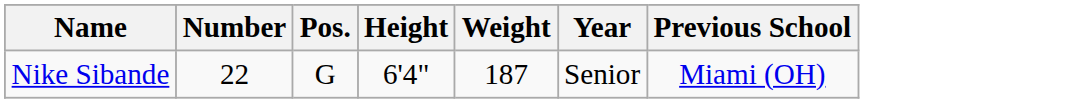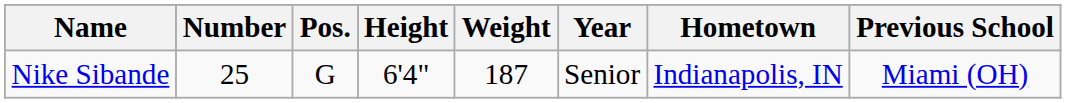 <table class="wikitable sortable" border="1" style="text-align:center;">
 <tr>
 <th>Name</th>
 <th>Number</th>
 <th>Pos.</th>
 <th>Height</th>
 <th>Weight</th>
 <th>Year</th>
+<th>Hometown</th>
 <th class="unsortable">Previous School</th>
 </tr>
 <tr>
 <td><a href='#'>Nike Sibande</a></td>
-<td>22</td>
+<td>25</td>
 <td>G</td>
 <td>6'4"</td>
 <td>187</td>
 <td>Senior</td>
+<td><a href='#'>Indianapolis, IN</a></td>
 <td><a href='#'>Miami (OH)</a></td>
 </tr>
 </table>
